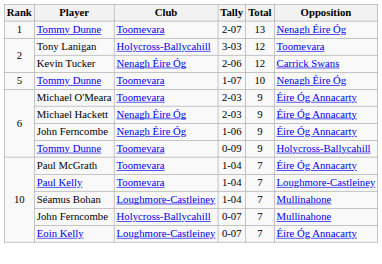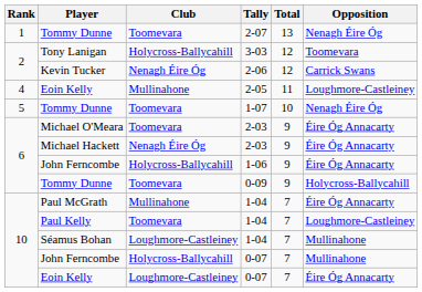 <table class="wikitable">
 <tr>
 <th>Rank</th>
 <th>Player</th>
 <th>Club</th>
 <th>Tally</th>
 <th>Total</th>
 <th>Opposition</th>
 </tr>
 <tr>
 <td rowspan="1" style="text-align:center;">1</td>
 <td><a href='#'>Tommy Dunne</a></td>
 <td><a href='#'>Toomevara</a></td>
 <td align=center>2-07</td>
 <td align=center>13</td>
 <td><a href='#'>Nenagh Éire Óg</a></td>
 </tr>
 <tr>
 <td rowspan="2" style="text-align:center;">2</td>
 <td>Tony Lanigan</td>
 <td><a href='#'>Holycross-Ballycahill</a></td>
 <td align=center>3-03</td>
 <td align=center>12</td>
 <td><a href='#'>Toomevara</a></td>
 </tr>
 <tr>
 <td>Kevin Tucker</td>
 <td><a href='#'>Nenagh Éire Óg</a></td>
 <td align=center>2-06</td>
 <td align=center>12</td>
 <td><a href='#'>Carrick Swans</a></td>
 </tr>
 <tr>
+<td rowspan="1" style="text-align:center;">4</td>
+<td><a href='#'>Eoin Kelly</a></td>
+<td><a href='#'>Mullinahone</a></td>
+<td align=center>2-05</td>
+<td align=center>11</td>
+<td><a href='#'>Loughmore-Castleiney</a></td>
+</tr>
+<tr>
 <td rowspan="1" style="text-align:center;">5</td>
 <td><a href='#'>Tommy Dunne</a></td>
 <td><a href='#'>Toomevara</a></td>
 <td align=center>1-07</td>
 <td align=center>10</td>
 <td><a href='#'>Nenagh Éire Óg</a></td>
 </tr>
 <tr>
 <td rowspan="4" style="text-align:center;">6</td>
 <td>Michael O'Meara</td>
 <td><a href='#'>Toomevara</a></td>
 <td align=center>2-03</td>
 <td align=center>9</td>
 <td><a href='#'>Éire Óg Annacarty</a></td>
 </tr>
 <tr>
 <td>Michael Hackett</td>
 <td><a href='#'>Nenagh Éire Óg</a></td>
 <td align=center>2-03</td>
 <td align=center>9</td>
 <td><a href='#'>Éire Óg Annacarty</a></td>
 </tr>
 <tr>
 <td>John Ferncombe</td>
-<td><a href='#'>Nenagh Éire Óg</a></td>
+<td><a href='#'>Holycross-Ballycahill</a></td>
 <td align=center>1-06</td>
 <td align=center>9</td>
 <td><a href='#'>Éire Óg Annacarty</a></td>
 </tr>
 <tr>
 <td><a href='#'>Tommy Dunne</a></td>
 <td><a href='#'>Toomevara</a></td>
 <td align=center>0-09</td>
 <td align=center>9</td>
 <td><a href='#'>Holycross-Ballycahill</a></td>
 </tr>
 <tr>
 <td rowspan="5" style="text-align:center;">10</td>
 <td>Paul McGrath</td>
-<td><a href='#'>Toomevara</a></td>
+<td><a href='#'>Mullinahone</a></td>
 <td align=center>1-04</td>
 <td align=center>7</td>
 <td><a href='#'>Éire Óg Annacarty</a></td>
 </tr>
 <tr>
 <td><a href='#'>Paul Kelly</a></td>
 <td><a href='#'>Toomevara</a></td>
 <td align=center>1-04</td>
 <td align=center>7</td>
 <td><a href='#'>Loughmore-Castleiney</a></td>
 </tr>
 <tr>
 <td>Séamus Bohan</td>
 <td><a href='#'>Loughmore-Castleiney</a></td>
 <td align=center>1-04</td>
 <td align=center>7</td>
 <td><a href='#'>Mullinahone</a></td>
 </tr>
 <tr>
 <td>John Ferncombe</td>
 <td><a href='#'>Holycross-Ballycahill</a></td>
 <td align=center>0-07</td>
 <td align=center>7</td>
 <td><a href='#'>Mullinahone</a></td>
 </tr>
 <tr>
 <td><a href='#'>Eoin Kelly</a></td>
 <td><a href='#'>Loughmore-Castleiney</a></td>
 <td align=center>0-07</td>
 <td align=center>7</td>
 <td><a href='#'>Éire Óg Annacarty</a></td>
 </tr>
 </table>
